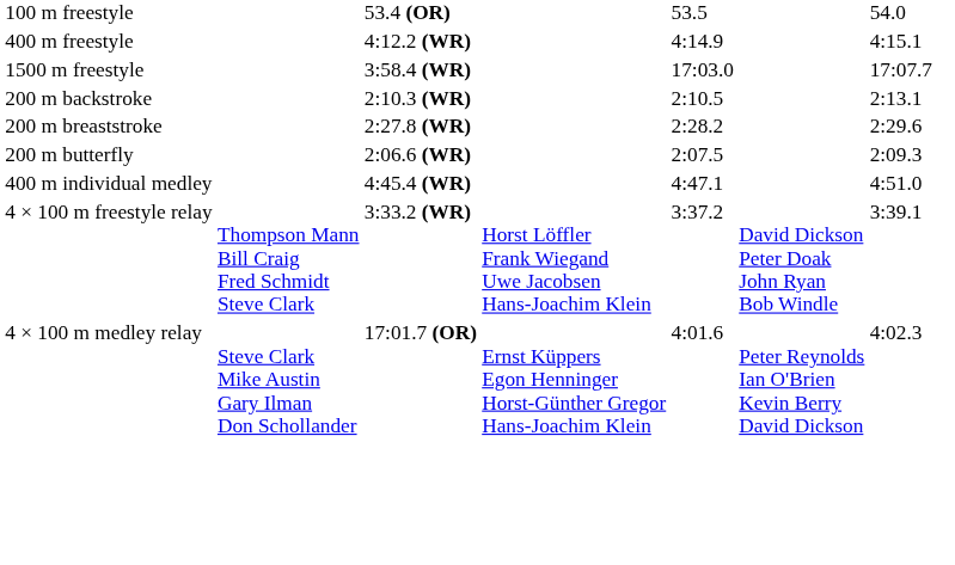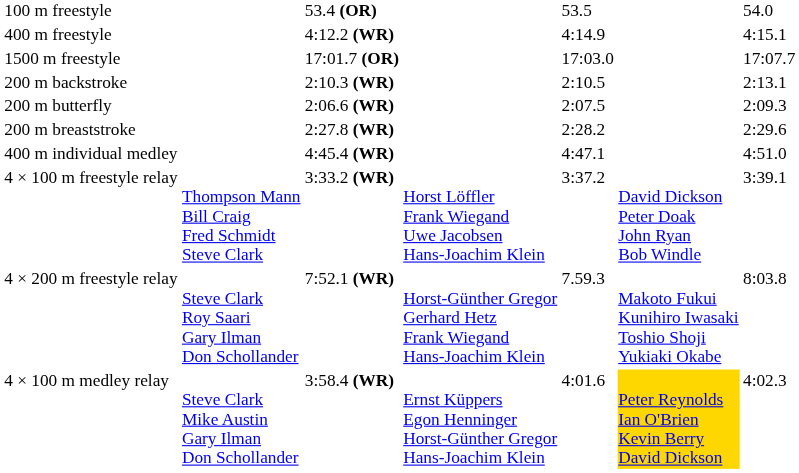 <table>
 <tr valign="top">
 <td>100 m freestyle<br></td>
 <td></td>
 <td>53.4 <strong>(OR)</strong></td>
 <td></td>
 <td>53.5</td>
 <td></td>
 <td>54.0</td>
 </tr>
 <tr valign="top">
 <td>400 m freestyle<br></td>
 <td></td>
 <td>4:12.2 <strong>(WR)</strong></td>
 <td></td>
 <td>4:14.9</td>
 <td></td>
 <td>4:15.1</td>
 </tr>
 <tr>
 <td>1500 m freestyle<br></td>
 <td></td>
-<td>3:58.4 <strong>(WR)</strong></td>
+<td>17:01.7 <strong>(OR)</strong></td>
 <td></td>
 <td>17:03.0</td>
 <td></td>
 <td>17:07.7</td>
 </tr>
 <tr>
 <td>200 m backstroke<br></td>
 <td></td>
 <td>2:10.3 <strong>(WR)</strong></td>
 <td></td>
 <td>2:10.5</td>
 <td></td>
 <td>2:13.1</td>
 </tr>
 <tr>
+<td>200 m butterfly<br></td>
+<td></td>
+<td>2:06.6 <strong>(WR)</strong></td>
+<td></td>
+<td>2:07.5</td>
+<td></td>
+<td>2:09.3</td>
+</tr>
+<tr>
 <td>200 m breaststroke<br></td>
 <td></td>
 <td>2:27.8 <strong>(WR)</strong></td>
 <td></td>
 <td>2:28.2</td>
 <td></td>
 <td>2:29.6</td>
-</tr>
-<tr>
-<td>200 m butterfly<br></td>
-<td></td>
-<td>2:06.6 <strong>(WR)</strong></td>
-<td></td>
-<td>2:07.5</td>
-<td></td>
-<td>2:09.3</td>
 </tr>
 <tr valign="top">
 <td>400 m individual medley<br></td>
 <td></td>
 <td>4:45.4 <strong>(WR)</strong></td>
 <td></td>
 <td>4:47.1</td>
 <td></td>
 <td>4:51.0</td>
 </tr>
 <tr valign="top">
 <td>4 × 100 m freestyle relay<br></td>
 <td><br><a href='#'>Thompson Mann</a><br><a href='#'>Bill Craig</a><br><a href='#'>Fred Schmidt</a><br><a href='#'>Steve Clark</a></td>
 <td>3:33.2 <strong>(WR)</strong></td>
 <td><br><a href='#'>Horst Löffler</a><br><a href='#'>Frank Wiegand</a><br><a href='#'>Uwe Jacobsen</a><br><a href='#'>Hans-Joachim Klein</a></td>
 <td>3:37.2</td>
 <td><br><a href='#'>David Dickson</a><br><a href='#'>Peter Doak</a><br><a href='#'>John Ryan</a><br><a href='#'>Bob Windle</a></td>
 <td>3:39.1</td>
 </tr>
 <tr valign="top">
+<td>4 × 200 m freestyle relay<br></td>
+<td><br><a href='#'>Steve Clark</a><br><a href='#'>Roy Saari</a><br><a href='#'>Gary Ilman</a><br><a href='#'>Don Schollander</a></td>
+<td>7:52.1 <strong>(WR)</strong></td>
+<td><br><a href='#'>Horst-Günther Gregor</a><br><a href='#'>Gerhard Hetz</a><br><a href='#'>Frank Wiegand</a><br><a href='#'>Hans-Joachim Klein</a></td>
+<td>7.59.3</td>
+<td><br><a href='#'>Makoto Fukui</a><br><a href='#'>Kunihiro Iwasaki</a><br><a href='#'>Toshio Shoji</a><br><a href='#'>Yukiaki Okabe</a></td>
+<td>8:03.8</td>
+</tr>
+<tr valign="top">
 <td>4 × 100 m medley relay<br></td>
 <td><br><a href='#'>Steve Clark</a><br><a href='#'>Mike Austin</a><br><a href='#'>Gary Ilman</a><br><a href='#'>Don Schollander</a></td>
-<td>17:01.7 <strong>(OR)</strong></td>
+<td>3:58.4 <strong>(WR)</strong></td>
 <td><br><a href='#'>Ernst Küppers</a><br><a href='#'>Egon Henninger</a><br><a href='#'>Horst-Günther Gregor</a><br><a href='#'>Hans-Joachim Klein</a></td>
 <td>4:01.6</td>
-<td><br><a href='#'>Peter Reynolds</a><br><a href='#'>Ian O'Brien</a><br><a href='#'>Kevin Berry</a><br><a href='#'>David Dickson</a></td>
+<td style="background: gold;"><br><a href='#'>Peter Reynolds</a><br><a href='#'>Ian O'Brien</a><br><a href='#'>Kevin Berry</a><br><a href='#'>David Dickson</a></td>
 <td>4:02.3</td>
 </tr>
 </table>
